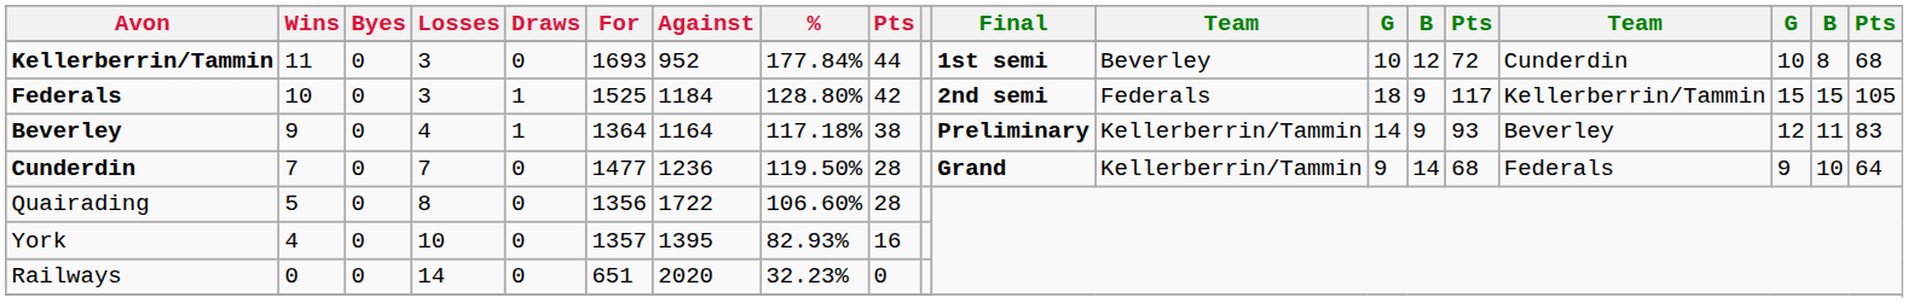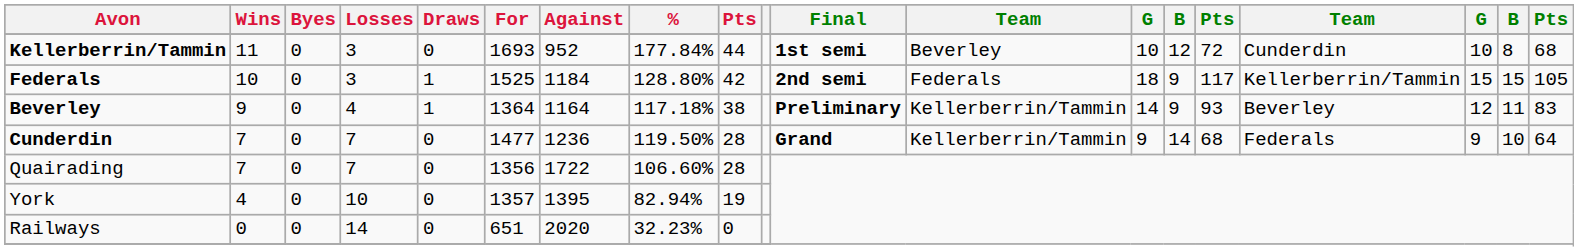 <table style="font-size: 85%; text-align: left;" class="wikitable">
 <tr>
 <th style="color:crimson">Avon</th>
 <th style="color:crimson">Wins</th>
 <th style="color:crimson">Byes</th>
 <th style="color:crimson">Losses</th>
 <th style="color:crimson">Draws</th>
 <th style="color:crimson">For</th>
 <th style="color:crimson">Against</th>
 <th style="color:crimson">%</th>
 <th style="color:crimson">Pts</th>
 <th></th>
 <th style="color:green">Final</th>
 <th style="color:green">Team</th>
 <th style="color:green">G</th>
 <th style="color:green">B</th>
 <th style="color:green">Pts</th>
 <th style="color:green">Team</th>
 <th style="color:green">G</th>
 <th style="color:green">B</th>
 <th style="color:green">Pts</th>
 </tr>
 <tr>
 </tr>
 <tr>
 </tr>
 <tr>
 <td><strong>	Kellerberrin/Tammin	</strong></td>
 <td>11</td>
 <td>0</td>
 <td>3</td>
 <td>0</td>
 <td>1693</td>
 <td>952</td>
 <td>177.84%</td>
 <td>44</td>
 <td></td>
 <td><strong>1st semi</strong></td>
 <td>Beverley</td>
 <td>10</td>
 <td>12</td>
 <td>72</td>
 <td>Cunderdin</td>
 <td>10</td>
 <td>8</td>
 <td>68</td>
 </tr>
 <tr>
 <td><strong>	Federals	</strong></td>
 <td>10</td>
 <td>0</td>
 <td>3</td>
 <td>1</td>
 <td>1525</td>
 <td>1184</td>
 <td>128.80%</td>
 <td>42</td>
 <td></td>
 <td><strong>2nd semi</strong></td>
 <td>Federals</td>
 <td>18</td>
 <td>9</td>
 <td>117</td>
 <td>Kellerberrin/Tammin</td>
 <td>15</td>
 <td>15</td>
 <td>105</td>
 </tr>
 <tr>
 <td><strong>	Beverley	</strong></td>
 <td>9</td>
 <td>0</td>
 <td>4</td>
 <td>1</td>
 <td>1364</td>
 <td>1164</td>
 <td>117.18%</td>
 <td>38</td>
 <td></td>
 <td><strong>Preliminary</strong></td>
 <td>Kellerberrin/Tammin</td>
 <td>14</td>
 <td>9</td>
 <td>93</td>
 <td>Beverley</td>
 <td>12</td>
 <td>11</td>
 <td>83</td>
 </tr>
 <tr>
 <td><strong>	Cunderdin	</strong></td>
 <td>7</td>
 <td>0</td>
 <td>7</td>
 <td>0</td>
 <td>1477</td>
 <td>1236</td>
 <td>119.50%</td>
 <td>28</td>
 <td></td>
 <td><strong>Grand</strong></td>
 <td>Kellerberrin/Tammin</td>
 <td>9</td>
 <td>14</td>
 <td>68</td>
 <td>Federals</td>
 <td>9</td>
 <td>10</td>
 <td>64</td>
 </tr>
 <tr>
 <td>Quairading</td>
-<td>5</td>
+<td>7</td>
 <td>0</td>
-<td>8</td>
+<td>7</td>
 <td>0</td>
 <td>1356</td>
 <td>1722</td>
 <td>106.60%</td>
 <td>28</td>
 <td></td>
 </tr>
 <tr>
 <td>York</td>
 <td>4</td>
 <td>0</td>
 <td>10</td>
 <td>0</td>
 <td>1357</td>
 <td>1395</td>
-<td>82.93%</td>
-<td>16</td>
+<td>82.94%</td>
+<td>19</td>
 <td></td>
 </tr>
 <tr>
 <td>Railways</td>
 <td>0</td>
 <td>0</td>
 <td>14</td>
 <td>0</td>
 <td>651</td>
 <td>2020</td>
 <td>32.23%</td>
 <td>0</td>
 <td></td>
 </tr>
 <tr>
 </tr>
 </table>
